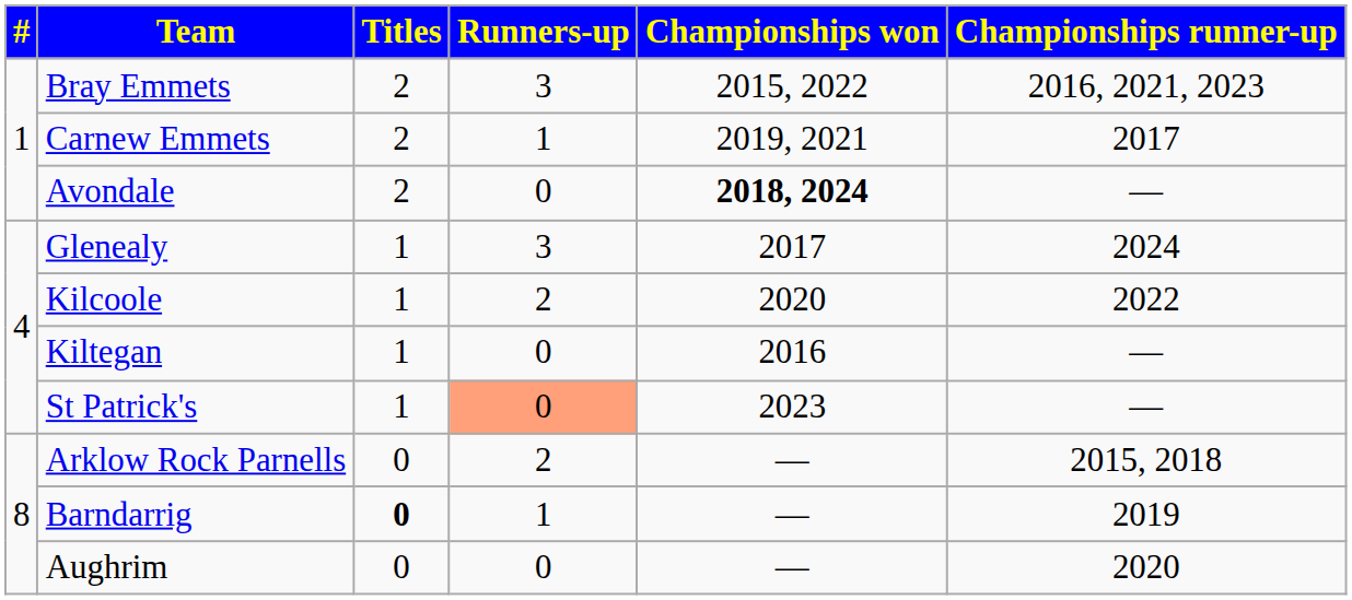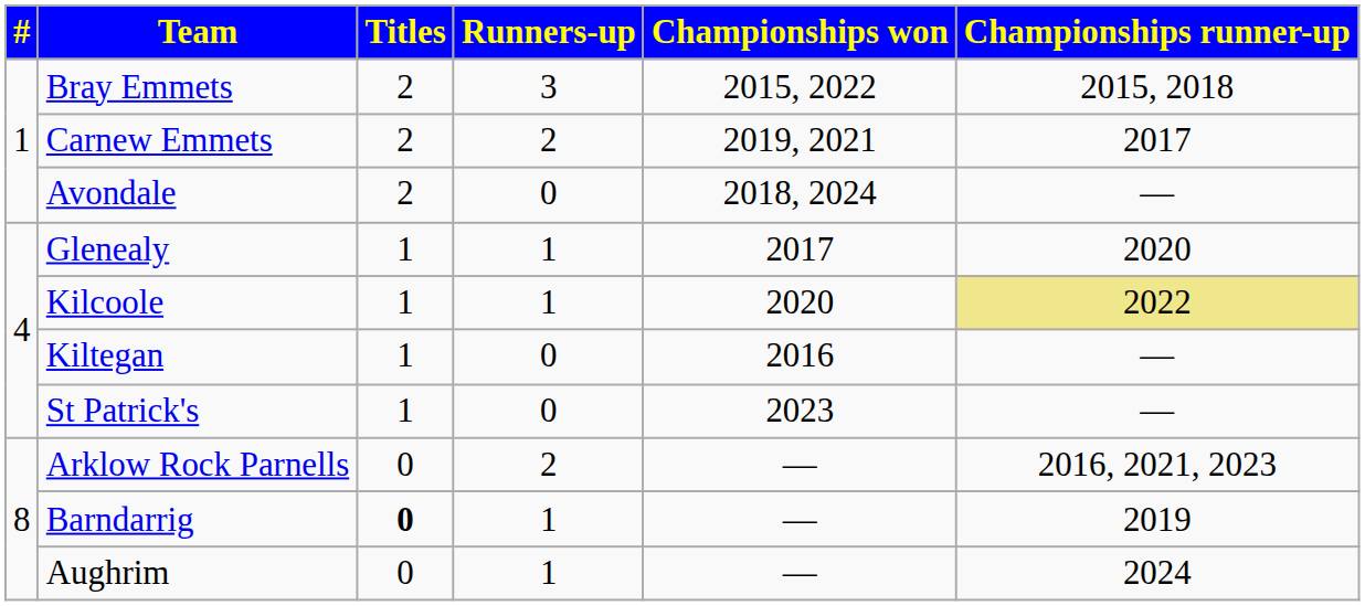 <table class="wikitable sortable" style="text-align:center;">
 <tr>
 <th style="background:blue;color:yellow;">#</th>
 <th style="background:blue;color:yellow;">Team</th>
 <th style="background:blue;color:yellow;">Titles</th>
 <th style="background:blue;color:yellow;">Runners-up</th>
 <th style="background:blue;color:yellow;">Championships won</th>
 <th style="background:blue;color:yellow;">Championships runner-up</th>
 </tr>
 <tr>
 <td rowspan="3">1</td>
 <td style="text-align:left;"><a href='#'>Bray Emmets</a></td>
 <td>2</td>
 <td>3</td>
 <td>2015, 2022</td>
-<td>2016, 2021, 2023</td>
+<td>2015, 2018</td>
 </tr>
 <tr>
 <td style="text-align:left;"><a href='#'>Carnew Emmets</a></td>
 <td>2</td>
-<td>1</td>
+<td>2</td>
 <td>2019, 2021</td>
 <td>2017</td>
 </tr>
 <tr>
 <td style="text-align:left;"><a href='#'>Avondale</a></td>
 <td>2</td>
 <td>0</td>
-<td><strong>2018, 2024</strong></td>
+<td>2018, 2024</td>
 <td>—</td>
 </tr>
 <tr>
 <td rowspan="4">4</td>
 <td style="text-align:left;"><a href='#'>Glenealy</a></td>
 <td>1</td>
-<td>3</td>
+<td>1</td>
 <td>2017</td>
-<td>2024</td>
+<td>2020</td>
 </tr>
 <tr>
 <td style="text-align:left;"><a href='#'>Kilcoole</a></td>
 <td>1</td>
-<td>2</td>
+<td>1</td>
 <td>2020</td>
-<td>2022</td>
+<td style="background: khaki;">2022</td>
 </tr>
 <tr>
 <td style="text-align:left;"><a href='#'>Kiltegan</a></td>
 <td>1</td>
 <td>0</td>
 <td>2016</td>
 <td>—</td>
 </tr>
 <tr>
 <td style="text-align:left;"><a href='#'>St Patrick's</a></td>
 <td>1</td>
-<td style="background: lightsalmon;">0</td>
+<td>0</td>
 <td>2023</td>
 <td>—</td>
 </tr>
 <tr>
 <td rowspan="3">8</td>
 <td style="text-align:left;"><a href='#'>Arklow Rock Parnells</a></td>
 <td>0</td>
 <td>2</td>
 <td>—</td>
-<td>2015, 2018</td>
+<td>2016, 2021, 2023</td>
 </tr>
 <tr>
 <td style="text-align:left;"><a href='#'>Barndarrig</a></td>
 <td><strong>0</strong></td>
 <td>1</td>
 <td>—</td>
 <td>2019</td>
 </tr>
 <tr>
 <td style="text-align:left;">Aughrim</td>
 <td>0</td>
-<td>0</td>
+<td>1</td>
 <td>—</td>
-<td>2020</td>
+<td>2024</td>
 </tr>
 </table>
